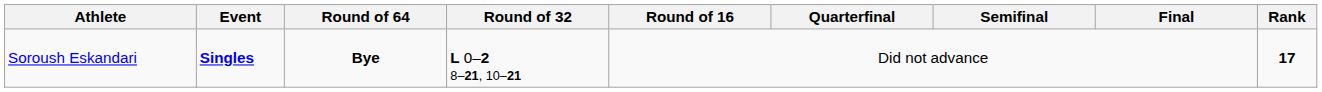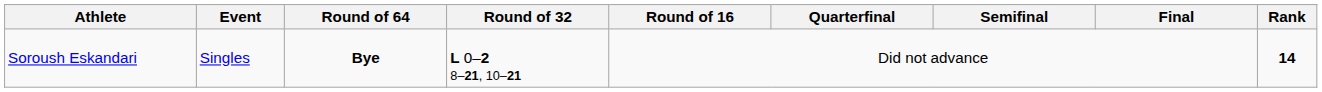 <table class="wikitable" width="98%" style="text-align:left; font-size:90%">
 <tr>
 <th width="13%">Athlete</th>
 <th width="6%">Event</th>
 <th width="11%">Round of 64</th>
 <th width="11%">Round of 32</th>
 <th width="11%">Round of 16</th>
 <th width="11%">Quarterfinal</th>
 <th width="11%">Semifinal</th>
 <th width="11%">Final</th>
 <th width="4%">Rank</th>
 </tr>
 <tr>
 <td><a href='#'>Soroush Eskandari</a></td>
-<td><strong><a href='#'>Singles</a></strong></td>
+<td><a href='#'>Singles</a></td>
 <td align=center><strong>Bye</strong></td>
 <td><br><strong>L</strong> 0–<strong>2</strong><br><small>8–<strong>21</strong>, 10–<strong>21</strong></small></td>
 <td colspan=4 align=center>Did not advance</td>
-<td align=center><strong>17</strong></td>
+<td align=center><strong>14</strong></td>
 </tr>
 </table>
